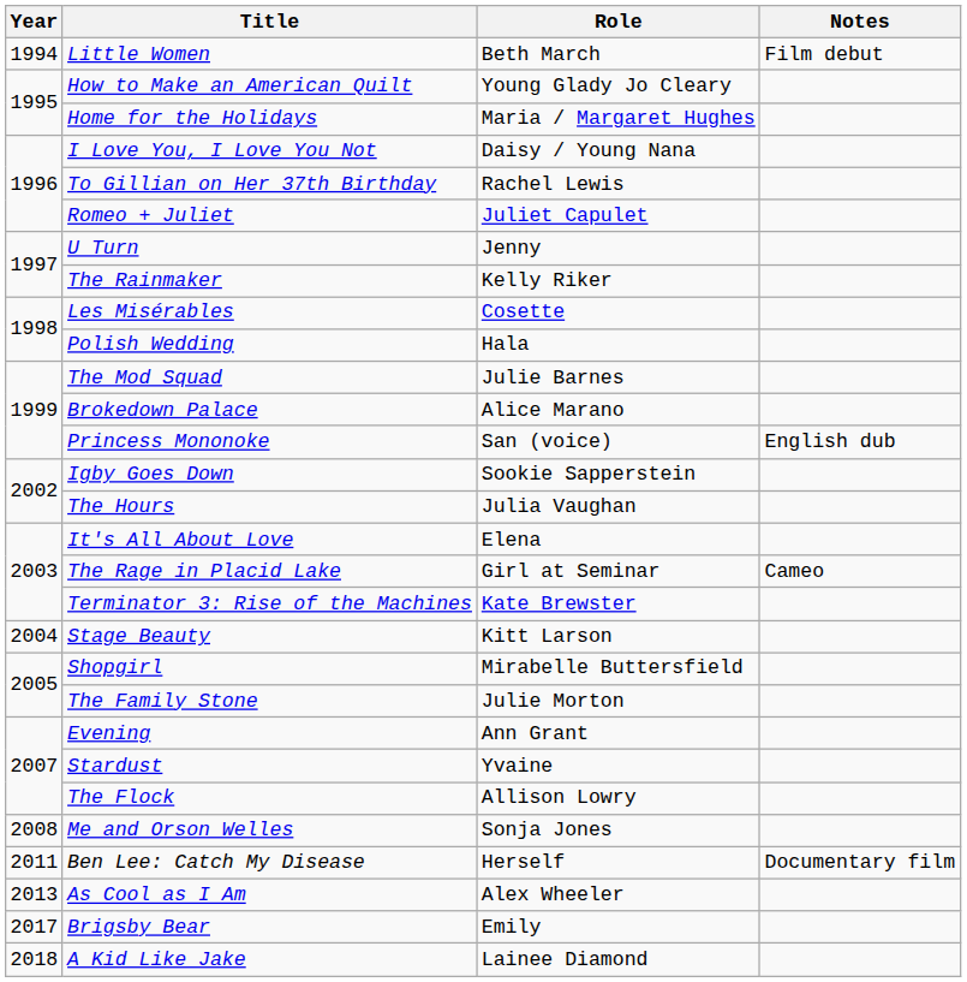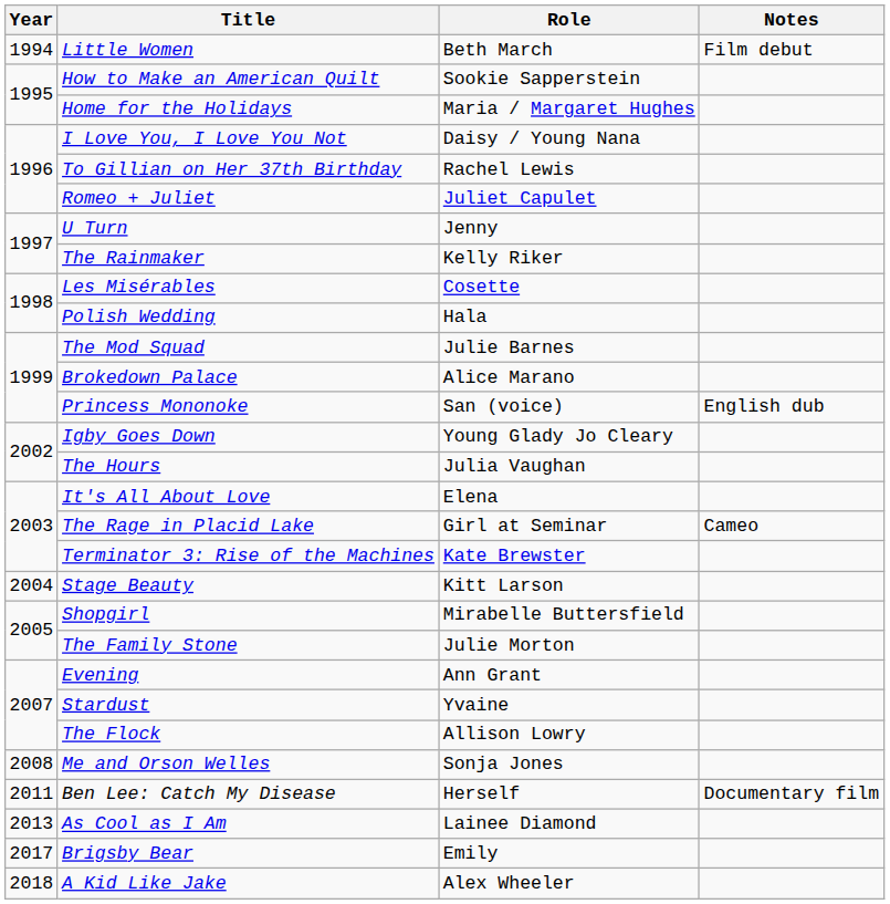 <table class="wikitable sortable">
 <tr>
 <th>Year</th>
 <th>Title</th>
 <th>Role</th>
 <th class="unsortable">Notes</th>
 </tr>
 <tr>
 <td>1994</td>
 <td><em><a href='#'>Little Women</a></em></td>
 <td>Beth March</td>
 <td>Film debut</td>
 </tr>
 <tr>
 <td rowspan="2">1995</td>
 <td><em><a href='#'>How to Make an American Quilt</a></em></td>
-<td>Young Glady Jo Cleary</td>
+<td>Sookie Sapperstein</td>
 <td></td>
 </tr>
 <tr>
 <td><em><a href='#'>Home for the Holidays</a></em></td>
 <td>Maria / <a href='#'>Margaret Hughes</a></td>
 <td></td>
 </tr>
 <tr>
 <td rowspan="3">1996</td>
 <td><em><a href='#'>I Love You, I Love You Not</a></em></td>
 <td>Daisy / Young Nana</td>
 <td></td>
 </tr>
 <tr>
 <td><em><a href='#'>To Gillian on Her 37th Birthday</a></em></td>
 <td>Rachel Lewis</td>
 <td></td>
 </tr>
 <tr>
 <td><em><a href='#'>Romeo + Juliet</a></em></td>
 <td><a href='#'>Juliet Capulet</a></td>
 <td></td>
 </tr>
 <tr>
 <td rowspan="2">1997</td>
 <td><em><a href='#'>U Turn</a></em></td>
 <td>Jenny</td>
 <td></td>
 </tr>
 <tr>
 <td><em><a href='#'>The Rainmaker</a></em></td>
 <td>Kelly Riker</td>
 <td></td>
 </tr>
 <tr>
 <td rowspan="2">1998</td>
 <td><em><a href='#'>Les Misérables</a></em></td>
 <td><a href='#'>Cosette</a></td>
 <td></td>
 </tr>
 <tr>
 <td><em><a href='#'>Polish Wedding</a></em></td>
 <td>Hala</td>
 <td></td>
 </tr>
 <tr>
 <td rowspan="3">1999</td>
 <td><em><a href='#'>The Mod Squad</a></em></td>
 <td>Julie Barnes</td>
 <td></td>
 </tr>
 <tr>
 <td><em><a href='#'>Brokedown Palace</a></em></td>
 <td>Alice Marano</td>
 <td></td>
 </tr>
 <tr>
 <td><em><a href='#'>Princess Mononoke</a></em></td>
 <td>San (voice)</td>
 <td>English dub</td>
 </tr>
 <tr>
 <td rowspan="2">2002</td>
 <td><em><a href='#'>Igby Goes Down</a></em></td>
-<td>Sookie Sapperstein</td>
+<td>Young Glady Jo Cleary</td>
 <td></td>
 </tr>
 <tr>
 <td><em><a href='#'>The Hours</a></em></td>
 <td>Julia Vaughan</td>
 <td></td>
 </tr>
 <tr>
 <td rowspan="3">2003</td>
 <td><em><a href='#'>It's All About Love</a></em></td>
 <td>Elena</td>
 <td></td>
 </tr>
 <tr>
 <td><em><a href='#'>The Rage in Placid Lake</a></em></td>
 <td>Girl at Seminar</td>
 <td>Cameo</td>
 </tr>
 <tr>
 <td><em><a href='#'>Terminator 3: Rise of the Machines</a></em></td>
 <td><a href='#'>Kate Brewster</a></td>
 <td></td>
 </tr>
 <tr>
 <td>2004</td>
 <td><em><a href='#'>Stage Beauty</a></em></td>
 <td>Kitt Larson</td>
 <td></td>
 </tr>
 <tr>
 <td rowspan="2">2005</td>
 <td><em><a href='#'>Shopgirl</a></em></td>
 <td>Mirabelle Buttersfield</td>
 <td></td>
 </tr>
 <tr>
 <td><em><a href='#'>The Family Stone</a></em></td>
 <td>Julie Morton</td>
 <td></td>
 </tr>
 <tr>
 <td rowspan="3">2007</td>
 <td><em><a href='#'>Evening</a></em></td>
 <td>Ann Grant</td>
 <td></td>
 </tr>
 <tr>
 <td><em><a href='#'>Stardust</a></em></td>
 <td>Yvaine</td>
 <td></td>
 </tr>
 <tr>
 <td><em><a href='#'>The Flock</a></em></td>
 <td>Allison Lowry</td>
 <td></td>
 </tr>
 <tr>
 <td>2008</td>
 <td><em><a href='#'>Me and Orson Welles</a></em></td>
 <td>Sonja Jones</td>
 <td></td>
 </tr>
 <tr>
 <td>2011</td>
 <td><em>Ben Lee: Catch My Disease</em></td>
 <td>Herself</td>
 <td>Documentary film</td>
 </tr>
 <tr>
 <td>2013</td>
 <td><em><a href='#'>As Cool as I Am</a></em></td>
-<td>Alex Wheeler</td>
+<td>Lainee Diamond</td>
 <td></td>
 </tr>
 <tr>
 <td>2017</td>
 <td><em><a href='#'>Brigsby Bear</a></em></td>
 <td>Emily</td>
 <td></td>
 </tr>
 <tr>
 <td>2018</td>
 <td><em><a href='#'>A Kid Like Jake</a></em></td>
-<td>Lainee Diamond</td>
+<td>Alex Wheeler</td>
 <td></td>
 </tr>
 </table>
